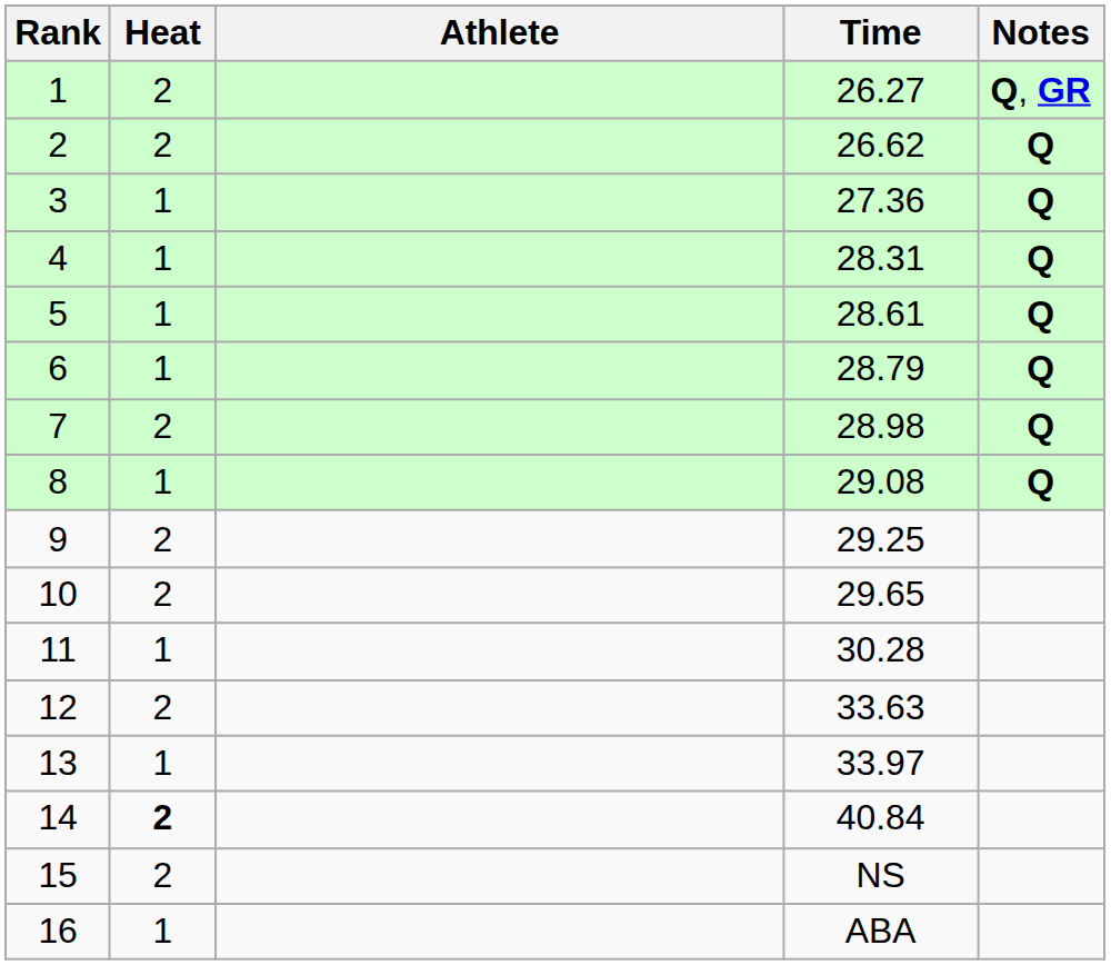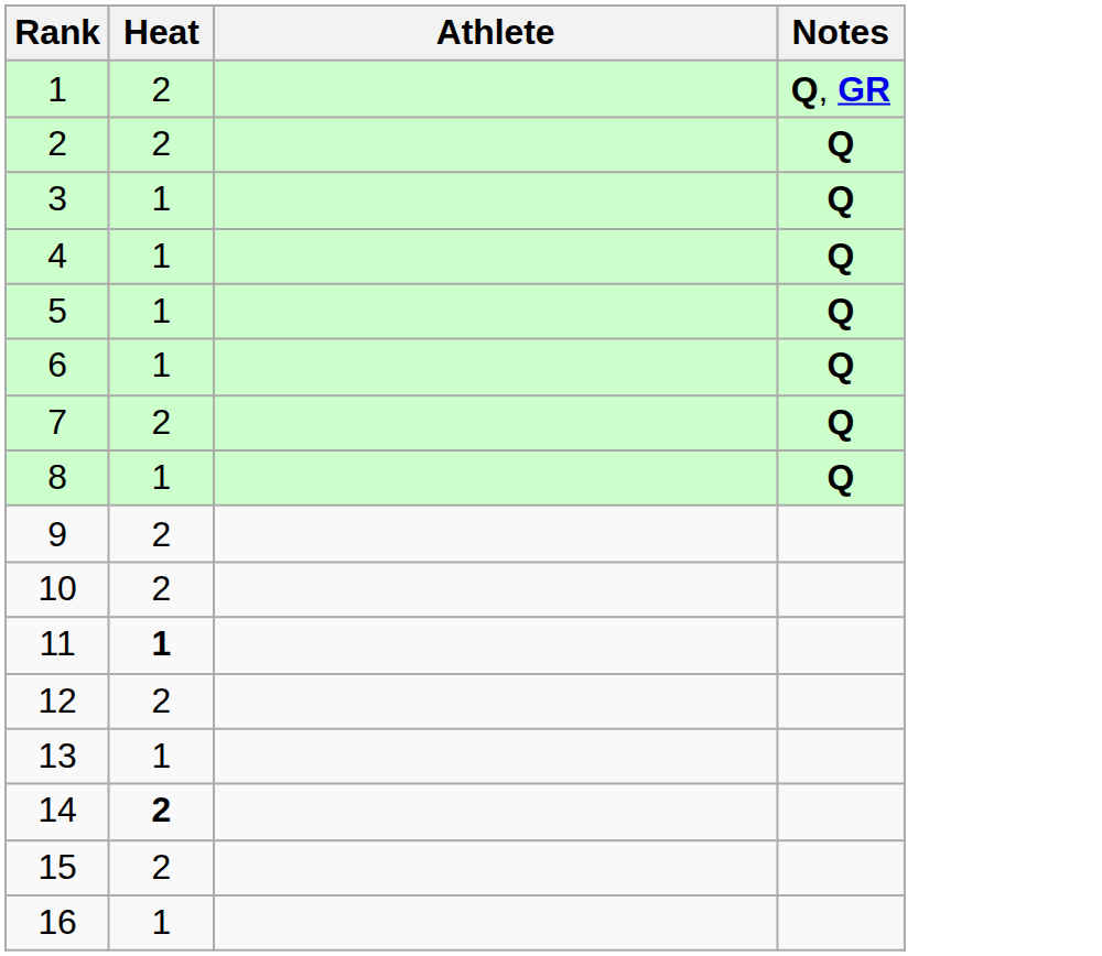 <table class="wikitable" style="text-align:center">
 <tr>
 <th width=40>Rank</th>
 <th width=40>Heat</th>
 <th width=250>Athlete</th>
-<th width=80>Time</th>
 <th width=50>Notes</th>
 </tr>
 <tr bgcolor=ccffcc>
 <td>1</td>
 <td>2</td>
 <td align=left></td>
-<td>26.27</td>
 <td><strong>Q</strong>, <strong><a href='#'>GR</a></strong></td>
 </tr>
 <tr bgcolor=ccffcc>
 <td>2</td>
 <td>2</td>
 <td align=left></td>
-<td>26.62</td>
 <td><strong>Q</strong></td>
 </tr>
 <tr bgcolor=ccffcc>
 <td>3</td>
 <td>1</td>
 <td align=left></td>
-<td>27.36</td>
 <td><strong>Q</strong></td>
 </tr>
 <tr bgcolor=ccffcc>
 <td>4</td>
 <td>1</td>
 <td align=left></td>
-<td>28.31</td>
 <td><strong>Q</strong></td>
 </tr>
 <tr bgcolor=ccffcc>
 <td>5</td>
 <td>1</td>
 <td align=left></td>
-<td>28.61</td>
 <td><strong>Q</strong></td>
 </tr>
 <tr bgcolor=ccffcc>
 <td>6</td>
 <td>1</td>
 <td align=left></td>
-<td>28.79</td>
 <td><strong>Q</strong></td>
 </tr>
 <tr bgcolor=ccffcc>
 <td>7</td>
 <td>2</td>
 <td align=left></td>
-<td>28.98</td>
 <td><strong>Q</strong></td>
 </tr>
 <tr bgcolor=ccffcc>
 <td>8</td>
 <td>1</td>
 <td align=left></td>
-<td>29.08</td>
 <td><strong>Q</strong></td>
 </tr>
 <tr>
 <td>9</td>
 <td>2</td>
 <td align=left></td>
-<td>29.25</td>
 <td></td>
 </tr>
 <tr>
 <td>10</td>
 <td>2</td>
 <td align=left></td>
-<td>29.65</td>
 <td></td>
 </tr>
 <tr>
 <td>11</td>
-<td>1</td>
+<td><strong>1</strong></td>
 <td align=left></td>
-<td>30.28</td>
 <td></td>
 </tr>
 <tr>
 <td>12</td>
 <td>2</td>
 <td align=left></td>
-<td>33.63</td>
 <td></td>
 </tr>
 <tr>
 <td>13</td>
 <td>1</td>
 <td align=left></td>
-<td>33.97</td>
 <td></td>
 </tr>
 <tr>
 <td>14</td>
 <td><strong>2</strong></td>
 <td align=left></td>
-<td>40.84</td>
 <td></td>
 </tr>
 <tr>
 <td>15</td>
 <td>2</td>
 <td align=left></td>
-<td>NS</td>
 <td></td>
 </tr>
 <tr>
 <td>16</td>
 <td>1</td>
 <td align=left></td>
-<td>ABA</td>
 <td></td>
 </tr>
 </table>
